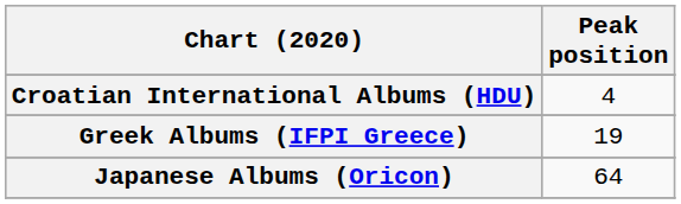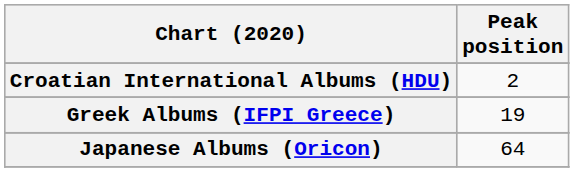 <table class="wikitable sortable plainrowheaders" style="text-align:center">
 <tr>
 <th scope="col">Chart (2020)</th>
 <th scope="col">Peak<br>position</th>
 </tr>
 <tr>
 </tr>
 <tr>
 </tr>
 <tr>
 </tr>
 <tr>
 </tr>
 <tr>
 </tr>
 <tr>
 <th scope="row">Croatian International Albums (<a href='#'>HDU</a>)</th>
-<td>4</td>
+<td>2</td>
 </tr>
 <tr>
 </tr>
 <tr>
 </tr>
 <tr>
 </tr>
 <tr>
 </tr>
 <tr>
 <th scope="row">Greek Albums (<a href='#'>IFPI Greece</a>)</th>
 <td>19</td>
 </tr>
 <tr>
 </tr>
 <tr>
 </tr>
 <tr>
 </tr>
 <tr>
 <th scope="row">Japanese Albums (<a href='#'>Oricon</a>)</th>
 <td>64</td>
 </tr>
 <tr>
 </tr>
 <tr>
 </tr>
 <tr>
 </tr>
 <tr>
 </tr>
 <tr>
 </tr>
 <tr>
 </tr>
 <tr>
 </tr>
 <tr>
 </tr>
 <tr>
 </tr>
 <tr>
 </tr>
 </table>
